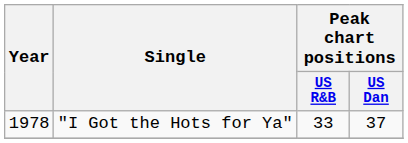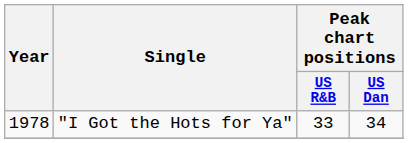 <table class="wikitable" style="text-align:center;">
 <tr>
 <th rowspan="2">Year</th>
 <th rowspan="2">Single</th>
 <th colspan="2">Peak chart positions</th>
 </tr>
 <tr style="font-size:smaller;">
 <th width="35"><a href='#'>US<br>R&B</a><br></th>
 <th width="35"><a href='#'>US<br>Dan</a><br></th>
 </tr>
 <tr>
 <td rowspan="1">1978</td>
 <td align="left">"I Got the Hots for Ya"</td>
 <td>33</td>
-<td>37</td>
+<td>34</td>
 </tr>
 <tr>
 </tr>
 </table>
